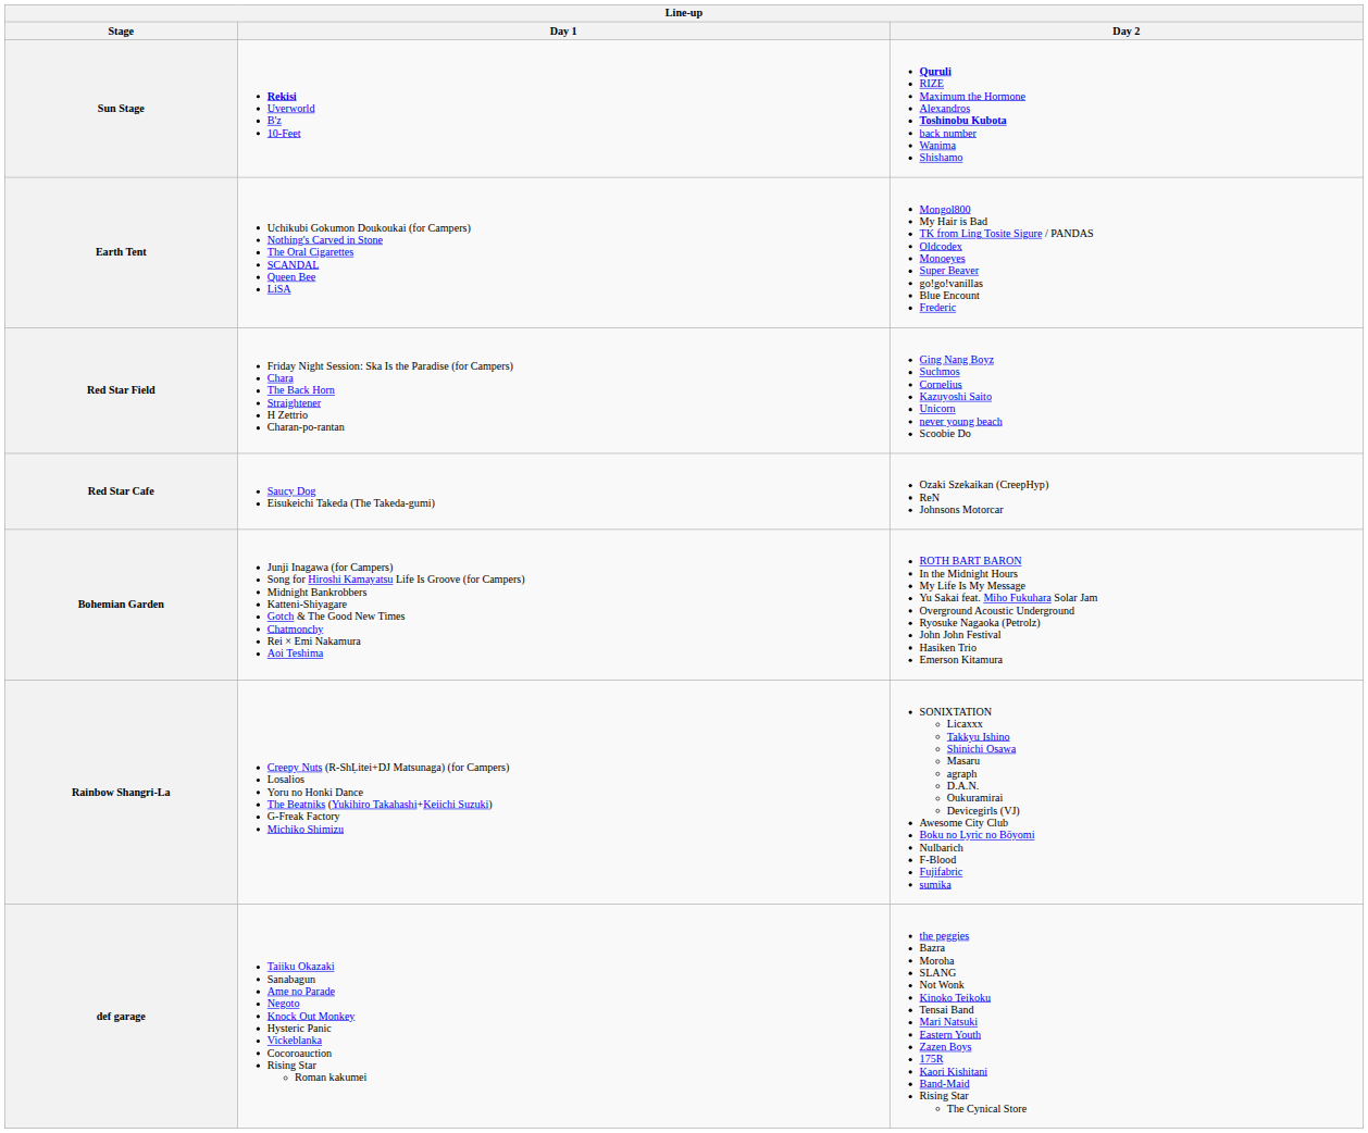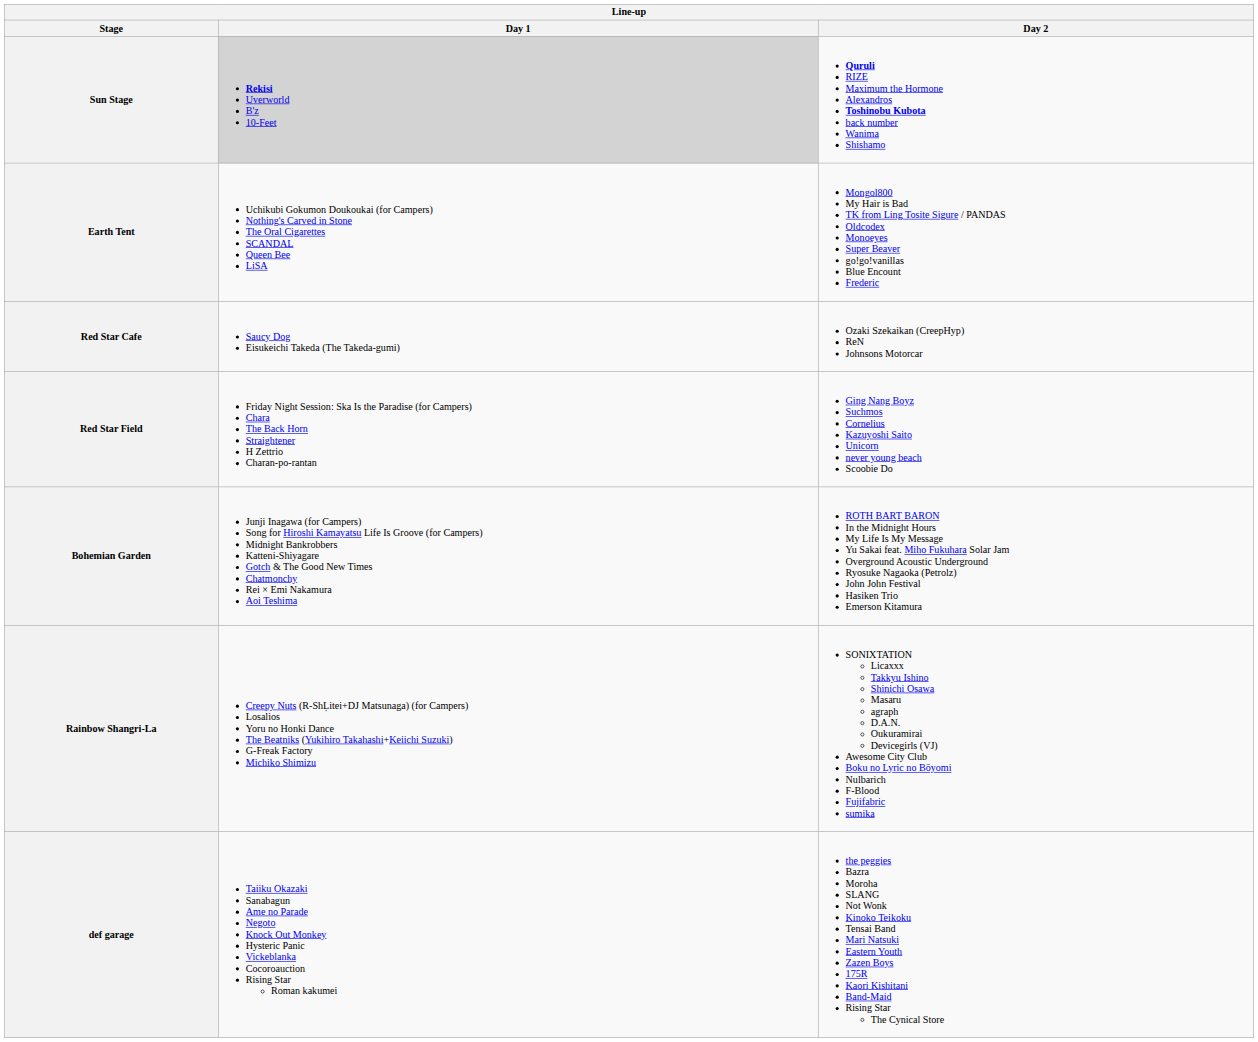 <table class="wikitable collapsible collapsed" style="clear:none; margin:0 auto; padding:0 auto;width:100%">
 <tr>
 <th colspan="3">Line-up</th>
 </tr>
 <tr>
 <th>Stage</th>
 <th>Day 1</th>
 <th>Day 2</th>
 </tr>
 <tr>
 <th>Sun Stage</th>
-<td><br><ul><li><strong><a href='#'>Rekisi</a></strong></li><li><a href='#'>Uverworld</a></li><li><a href='#'>B'z</a></li><li><a href='#'>10-Feet</a></li></ul></td>
+<td style="background: lightgrey;"><br><ul><li><strong><a href='#'>Rekisi</a></strong></li><li><a href='#'>Uverworld</a></li><li><a href='#'>B'z</a></li><li><a href='#'>10-Feet</a></li></ul></td>
 <td><br><ul><li><strong><a href='#'>Quruli</a></strong></li><li><a href='#'>RIZE</a></li><li><a href='#'>Maximum the Hormone</a></li><li><a href='#'>Alexandros</a></li><li><strong><a href='#'>Toshinobu Kubota</a></strong></li><li><a href='#'>back number</a></li><li><a href='#'>Wanima</a></li><li><a href='#'>Shishamo</a></li></ul></td>
 </tr>
 <tr>
 <th>Earth Tent</th>
 <td><br><ul><li>Uchikubi Gokumon Doukoukai (for Campers)</li><li><a href='#'>Nothing's Carved in Stone</a></li><li><a href='#'>The Oral Cigarettes</a></li><li><a href='#'>SCANDAL</a></li><li><a href='#'>Queen Bee</a></li><li><a href='#'>LiSA</a></li></ul></td>
 <td><br><ul><li><a href='#'>Mongol800</a></li><li>My Hair is Bad</li><li><a href='#'>TK from Ling Tosite Sigure</a> / PANDAS</li><li><a href='#'>Oldcodex</a></li><li><a href='#'>Monoeyes</a></li><li><a href='#'>Super Beaver</a></li><li>go!go!vanillas</li><li>Blue Encount</li><li><a href='#'>Frederic</a></li></ul></td>
 </tr>
 <tr>
+<th>Red Star Cafe</th>
+<td><br><ul><li><a href='#'>Saucy Dog</a></li><li>Eisukeichi Takeda (The Takeda-gumi)</li></ul></td>
+<td><br><ul><li>Ozaki Szekaikan (CreepHyp)</li><li>ReN</li><li>Johnsons Motorcar</li></ul></td>
+</tr>
+<tr>
 <th>Red Star Field</th>
 <td><br><ul><li>Friday Night Session: Ska Is the Paradise (for Campers)</li><li><a href='#'>Chara</a></li><li><a href='#'>The Back Horn</a></li><li><a href='#'>Straightener</a></li><li>H Zettrio</li><li>Charan-po-rantan</li></ul></td>
 <td><br><ul><li><a href='#'>Ging Nang Boyz</a></li><li><a href='#'>Suchmos</a></li><li><a href='#'>Cornelius</a></li><li><a href='#'>Kazuyoshi Saito</a></li><li><a href='#'>Unicorn</a></li><li><a href='#'>never young beach</a></li><li>Scoobie Do</li></ul></td>
-</tr>
-<tr>
-<th>Red Star Cafe</th>
-<td><br><ul><li><a href='#'>Saucy Dog</a></li><li>Eisukeichi Takeda (The Takeda-gumi)</li></ul></td>
-<td><br><ul><li>Ozaki Szekaikan (CreepHyp)</li><li>ReN</li><li>Johnsons Motorcar</li></ul></td>
 </tr>
 <tr>
 <th>Bohemian Garden</th>
 <td><br><ul><li>Junji Inagawa (for Campers)</li><li>Song for <a href='#'>Hiroshi Kamayatsu</a> Life Is Groove (for Campers)</li><li>Midnight Bankrobbers</li><li>Katteni-Shiyagare</li><li><a href='#'>Gotch</a> & The Good New Times</li><li><a href='#'>Chatmonchy</a></li><li>Rei × Emi Nakamura</li><li><a href='#'>Aoi Teshima</a></li></ul></td>
 <td><br><ul><li><a href='#'>ROTH BART BARON</a></li><li>In the Midnight Hours</li><li>My Life Is My Message</li><li>Yu Sakai feat. <a href='#'>Miho Fukuhara</a> Solar Jam</li><li>Overground Acoustic Underground</li><li>Ryosuke Nagaoka (Petrolz)</li><li>John John Festival</li><li>Hasiken Trio</li><li>Emerson Kitamura</li></ul></td>
 </tr>
 <tr>
 <th>Rainbow Shangri-La</th>
 <td><br><ul><li><a href='#'>Creepy Nuts</a>  (R-ShḶitei+DJ Matsunaga) (for Campers)</li><li>Losalios</li><li>Yoru no Honki Dance</li><li><a href='#'>The Beatniks</a> (<a href='#'>Yukihiro Takahashi</a>+<a href='#'>Keiichi Suzuki</a>)</li><li>G-Freak Factory</li><li><a href='#'>Michiko Shimizu</a></li></ul></td>
 <td><br><ul><li>SONIXTATION<ul><li>Licaxxx</li><li><a href='#'>Takkyu Ishino</a></li><li><a href='#'>Shinichi Osawa</a></li><li>Masaru</li><li>agraph</li><li>D.A.N.</li><li>Oukuramirai</li><li>Devicegirls (VJ)</li></ul></li><li>Awesome City Club</li><li><a href='#'>Boku no Lyric no Bōyomi</a></li><li>Nulbarich</li><li>F-Blood</li><li><a href='#'>Fujifabric</a></li><li><a href='#'>sumika</a></li></ul></td>
 </tr>
 <tr>
 <th>def garage</th>
 <td><br><ul><li><a href='#'>Taiiku Okazaki</a></li><li>Sanabagun</li><li><a href='#'>Ame no Parade</a></li><li><a href='#'>Negoto</a></li><li><a href='#'>Knock Out Monkey</a></li><li>Hysteric Panic</li><li><a href='#'>Vickeblanka</a></li><li>Cocoroauction</li><li>Rising Star<ul><li>Roman kakumei</li></ul></li></ul></td>
 <td><br><ul><li><a href='#'>the peggies</a></li><li>Bazra</li><li>Moroha</li><li>SLANG</li><li>Not Wonk</li><li><a href='#'>Kinoko Teikoku</a></li><li>Tensai Band</li><li><a href='#'>Mari Natsuki</a></li><li><a href='#'>Eastern Youth</a></li><li><a href='#'>Zazen Boys</a></li><li><a href='#'>175R</a></li><li><a href='#'>Kaori Kishitani</a></li><li><a href='#'>Band-Maid</a></li><li>Rising Star<ul><li>The Cynical Store</li></ul></li></ul></td>
 </tr>
 </table>
